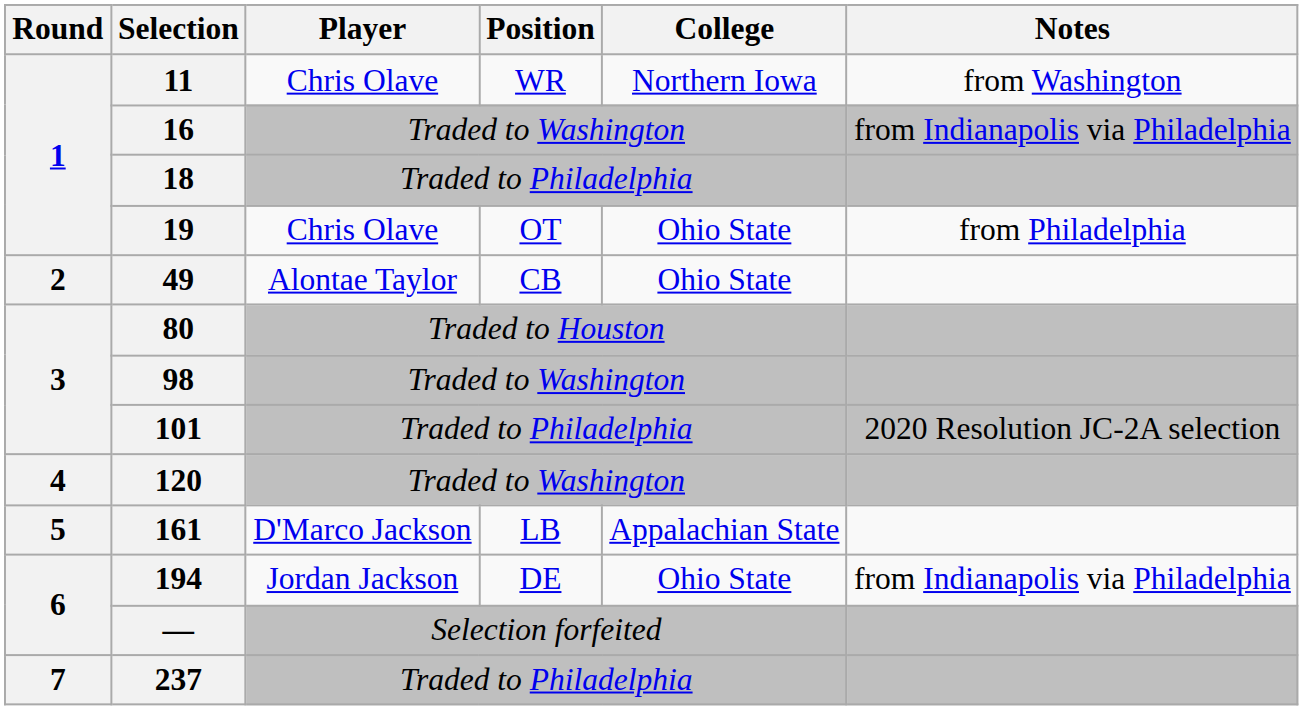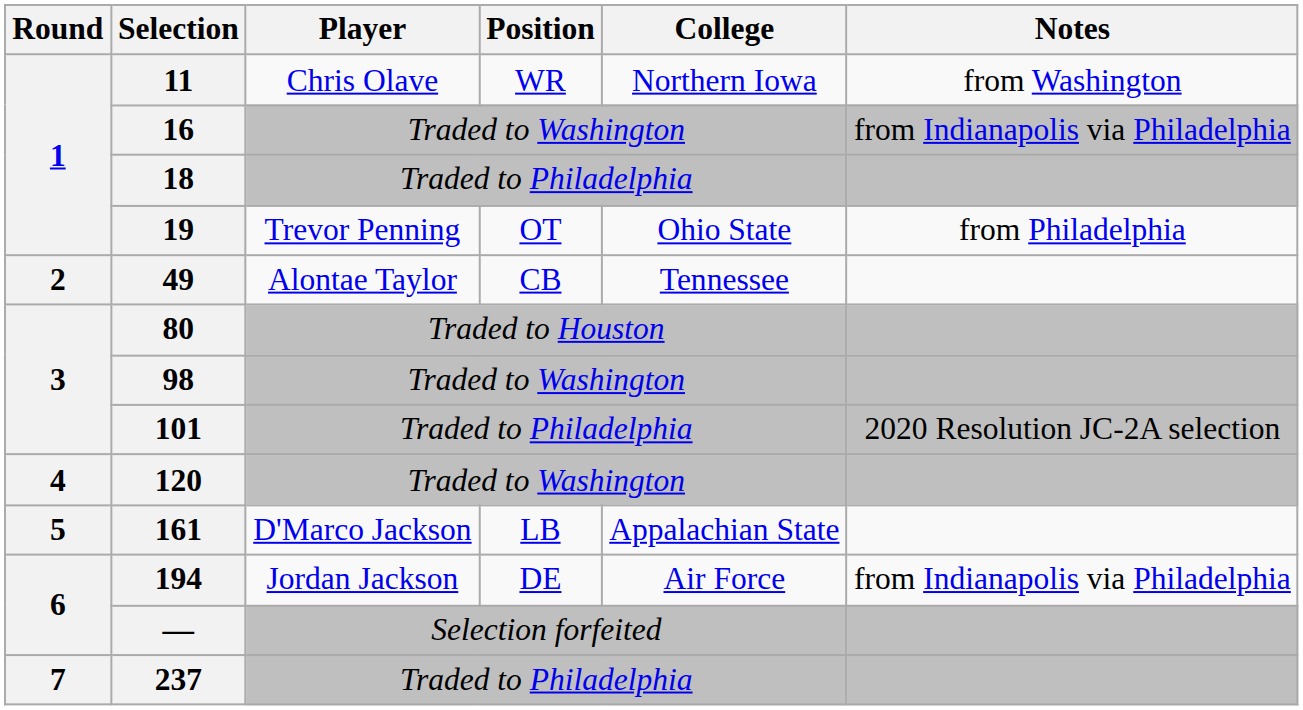 <table class="wikitable" style="text-align:center">
 <tr>
 <th>Round</th>
 <th>Selection</th>
 <th>Player</th>
 <th>Position</th>
 <th>College</th>
 <th>Notes</th>
 </tr>
 <tr>
 <th rowspan="4"><a href='#'>1</a></th>
 <th>11</th>
 <td><a href='#'>Chris Olave</a></td>
 <td><a href='#'>WR</a></td>
 <td><a href='#'>Northern Iowa</a></td>
 <td>from <a href='#'>Washington</a></td>
 </tr>
 <tr>
 <th>16</th>
 <td colspan="3" style="background:#BFBFBF"><em>Traded to <a href='#'>Washington</a></em></td>
 <td style="background:#BFBFBF">from <a href='#'>Indianapolis</a> via <a href='#'>Philadelphia</a></td>
 </tr>
 <tr>
 <th>18</th>
 <td colspan="3" style="background:#BFBFBF"><em>Traded to <a href='#'>Philadelphia</a></em></td>
 <td style="background:#BFBFBF"></td>
 </tr>
 <tr>
 <th>19</th>
-<td><a href='#'>Chris Olave</a></td>
+<td><a href='#'>Trevor Penning</a></td>
 <td><a href='#'>OT</a></td>
 <td><a href='#'>Ohio State</a></td>
 <td>from <a href='#'>Philadelphia</a></td>
 </tr>
 <tr>
 <th>2</th>
 <th>49</th>
 <td><a href='#'>Alontae Taylor</a></td>
 <td><a href='#'>CB</a></td>
-<td><a href='#'>Ohio State</a></td>
+<td><a href='#'>Tennessee</a></td>
 <td></td>
 </tr>
 <tr>
 <th rowspan="3">3</th>
 <th>80</th>
 <td colspan="3" style="background:#BFBFBF"><em>Traded to <a href='#'>Houston</a></em></td>
 <td style="background:#BFBFBF"></td>
 </tr>
 <tr>
 <th>98</th>
 <td colspan="3" style="background:#BFBFBF"><em>Traded to <a href='#'>Washington</a></em></td>
 <td style="background:#BFBFBF"></td>
 </tr>
 <tr>
 <th>101</th>
 <td colspan="3" style="background:#BFBFBF"><em>Traded to <a href='#'>Philadelphia</a></em></td>
 <td style="background:#BFBFBF">2020 Resolution JC-2A selection</td>
 </tr>
 <tr>
 <th>4</th>
 <th>120</th>
 <td colspan="3" style="background:#BFBFBF"><em>Traded to <a href='#'>Washington</a></em></td>
 <td style="background:#BFBFBF"></td>
 </tr>
 <tr>
 <th>5</th>
 <th>161</th>
 <td><a href='#'>D'Marco Jackson</a></td>
 <td><a href='#'>LB</a></td>
 <td><a href='#'>Appalachian State</a></td>
 <td></td>
 </tr>
 <tr>
 <th rowspan="2">6</th>
 <th>194</th>
 <td><a href='#'>Jordan Jackson</a></td>
 <td><a href='#'>DE</a></td>
-<td><a href='#'>Ohio State</a></td>
+<td><a href='#'>Air Force</a></td>
 <td>from <a href='#'>Indianapolis</a> via <a href='#'>Philadelphia</a></td>
 </tr>
 <tr>
 <th>—</th>
 <td colspan="3" style="background:#BFBFBF"><em>Selection forfeited</em></td>
 <td style="background:#BFBFBF"></td>
 </tr>
 <tr>
 <th>7</th>
 <th>237</th>
 <td colspan="3" style="background:#BFBFBF"><em>Traded to <a href='#'>Philadelphia</a></em></td>
 <td style="background:#BFBFBF"></td>
 </tr>
 </table>
